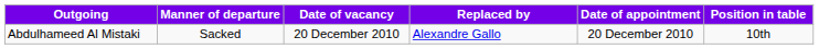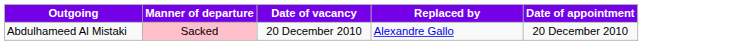 <table class="wikitable" style="text-align:center; font-size:90%; ">
 <tr>
 <th style="background:#7300E6; color:#FFFFFF; width:170px;">Outgoing</th>
 <th style="background:#7300E6; color:#FFFFFF; width:140px;">Manner of departure</th>
 <th style="background:#7300E6; color:#FFFFFF; width:140px;">Date of vacancy</th>
 <th style="background:#7300E6; color:#FFFFFF; width:188px;">Replaced by</th>
 <th style="background:#7300E6; color:#FFFFFF; width:140px;">Date of appointment</th>
-<th style="background:#7300E6; color:#FFFFFF; width:120px;">Position in table</th>
 </tr>
 <tr>
 <td style="text-align:left;"> Abdulhameed Al Mistaki</td>
-<td>Sacked</td>
+<td style="background: pink;">Sacked</td>
 <td>20 December 2010</td>
 <td style="text-align:left;"> <a href='#'>Alexandre Gallo</a></td>
 <td>20 December 2010</td>
-<td>10th</td>
 </tr>
 </table>
